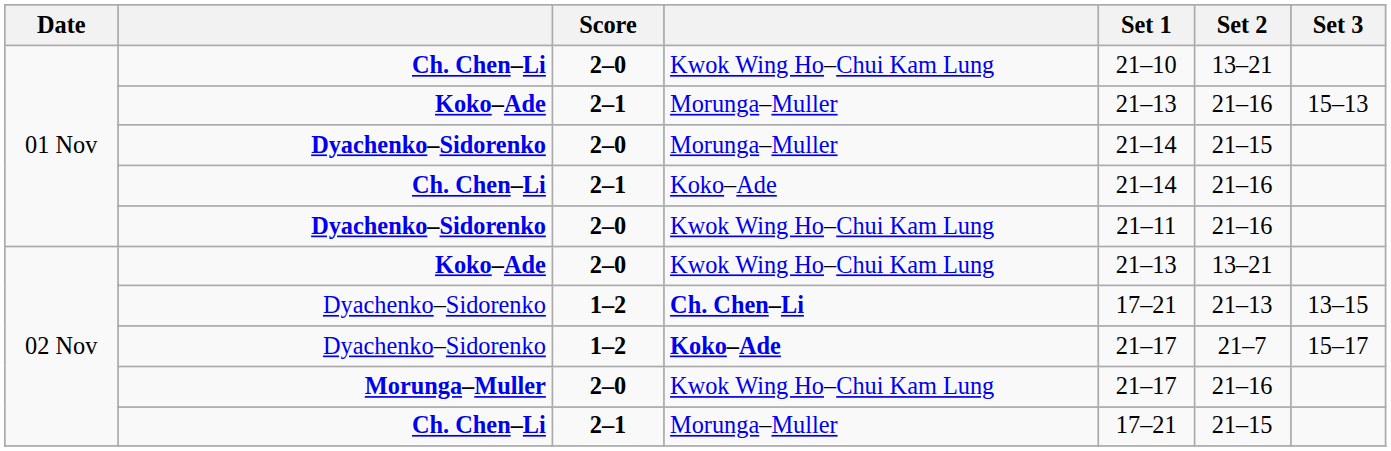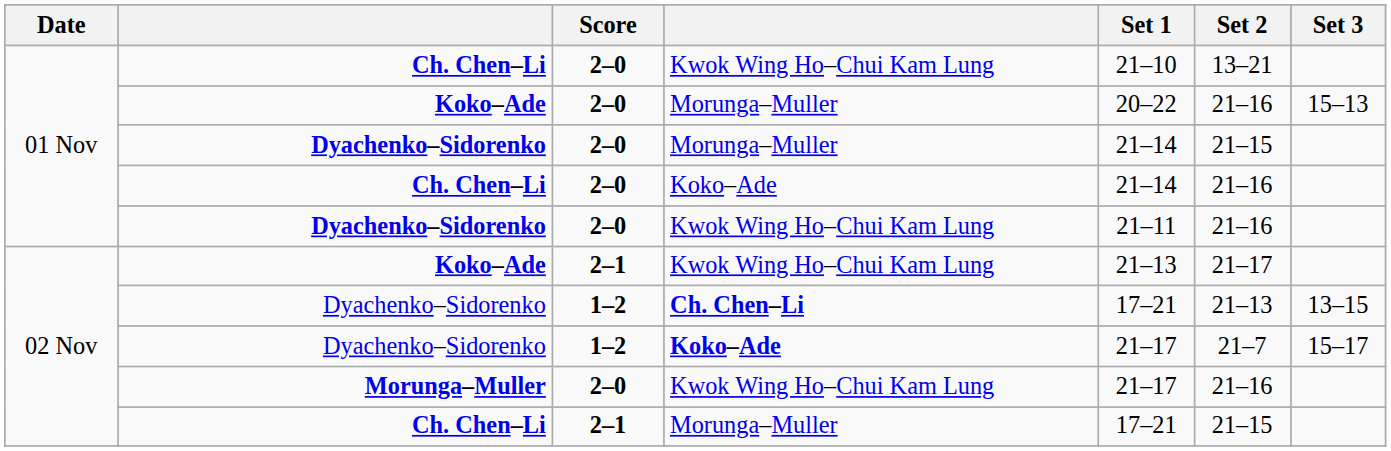 <table class="wikitable" style="text-align: center; font-size:90% ">
 <tr>
 <th width="60">Date</th>
 <th align="right" width="250"></th>
 <th width="60">Score</th>
 <th align="left" width="250"></th>
 <th width="50">Set 1</th>
 <th width="50">Set 2</th>
 <th width="50">Set 3</th>
 </tr>
 <tr>
 <td rowspan=5>01 Nov</td>
 <td align=right><strong><a href='#'>Ch. Chen</a>–<a href='#'>Li</a> </strong></td>
 <td align=center><strong>2–0</strong></td>
 <td align=left> <a href='#'>Kwok Wing Ho</a>–<a href='#'>Chui Kam Lung</a></td>
 <td>21–10</td>
 <td>13–21</td>
 <td></td>
 </tr>
 <tr>
 <td align=right><strong><a href='#'>Koko</a>–<a href='#'>Ade</a> </strong></td>
-<td align=center><strong>2–1</strong></td>
+<td align=center><strong>2–0</strong></td>
 <td align=left> <a href='#'>Morunga</a>–<a href='#'>Muller</a></td>
-<td>21–13</td>
+<td>20–22</td>
 <td>21–16</td>
 <td>15–13</td>
 </tr>
 <tr>
 <td align=right><strong><a href='#'>Dyachenko</a>–<a href='#'>Sidorenko</a> </strong></td>
 <td align=center><strong>2–0</strong></td>
 <td align=left> <a href='#'>Morunga</a>–<a href='#'>Muller</a></td>
 <td>21–14</td>
 <td>21–15</td>
 <td></td>
 </tr>
 <tr>
 <td align=right><strong><a href='#'>Ch. Chen</a>–<a href='#'>Li</a> </strong></td>
-<td align=center><strong>2–1</strong></td>
+<td align=center><strong>2–0</strong></td>
 <td align=left> <a href='#'>Koko</a>–<a href='#'>Ade</a></td>
 <td>21–14</td>
 <td>21–16</td>
 <td></td>
 </tr>
 <tr>
 <td align=right><strong><a href='#'>Dyachenko</a>–<a href='#'>Sidorenko</a> </strong></td>
 <td align=center><strong>2–0</strong></td>
 <td align=left> <a href='#'>Kwok Wing Ho</a>–<a href='#'>Chui Kam Lung</a></td>
 <td>21–11</td>
 <td>21–16</td>
 <td></td>
 </tr>
 <tr>
 <td rowspan=5>02 Nov</td>
 <td align=right><strong><a href='#'>Koko</a>–<a href='#'>Ade</a> </strong></td>
-<td align=center><strong>2–0</strong></td>
+<td align=center><strong>2–1</strong></td>
 <td align=left> <a href='#'>Kwok Wing Ho</a>–<a href='#'>Chui Kam Lung</a></td>
 <td>21–13</td>
-<td>13–21</td>
+<td>21–17</td>
 <td></td>
 </tr>
 <tr>
 <td align=right><a href='#'>Dyachenko</a>–<a href='#'>Sidorenko</a> </td>
 <td align=center><strong>1–2</strong></td>
 <td align=left><strong> <a href='#'>Ch. Chen</a>–<a href='#'>Li</a></strong></td>
 <td>17–21</td>
 <td>21–13</td>
 <td>13–15</td>
 </tr>
 <tr>
 <td align=right><a href='#'>Dyachenko</a>–<a href='#'>Sidorenko</a> </td>
 <td align=center><strong>1–2</strong></td>
 <td align=left><strong> <a href='#'>Koko</a>–<a href='#'>Ade</a></strong></td>
 <td>21–17</td>
 <td>21–7</td>
 <td>15–17</td>
 </tr>
 <tr>
 <td align=right><strong><a href='#'>Morunga</a>–<a href='#'>Muller</a> </strong></td>
 <td align=center><strong>2–0</strong></td>
 <td align=left> <a href='#'>Kwok Wing Ho</a>–<a href='#'>Chui Kam Lung</a></td>
 <td>21–17</td>
 <td>21–16</td>
 <td></td>
 </tr>
 <tr>
 <td align=right><strong><a href='#'>Ch. Chen</a>–<a href='#'>Li</a> </strong></td>
 <td align=center><strong>2–1</strong></td>
 <td align=left> <a href='#'>Morunga</a>–<a href='#'>Muller</a></td>
 <td>17–21</td>
 <td>21–15</td>
 <td></td>
 </tr>
 </table>
